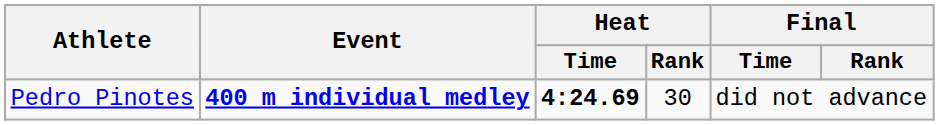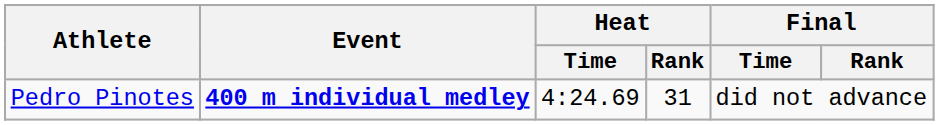 <table class=wikitable style="font-size:90%">
 <tr>
 <th rowspan="2">Athlete</th>
 <th rowspan="2">Event</th>
 <th colspan="2">Heat</th>
 <th colspan="2">Final</th>
 </tr>
 <tr style="font-size:95%">
 <th>Time</th>
 <th>Rank</th>
 <th>Time</th>
 <th>Rank</th>
 </tr>
 <tr align=center>
 <td align=left><a href='#'>Pedro Pinotes</a></td>
 <td align=left><strong><a href='#'>400 m individual medley</a></strong></td>
-<td><strong>4:24.69</strong></td>
-<td>30</td>
+<td>4:24.69</td>
+<td>31</td>
 <td colspan=2>did not advance</td>
 </tr>
 </table>
